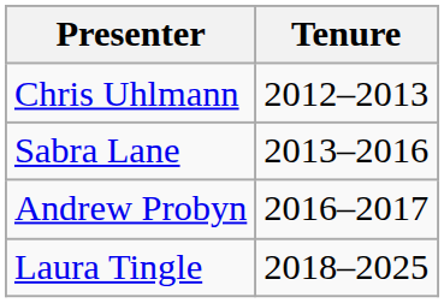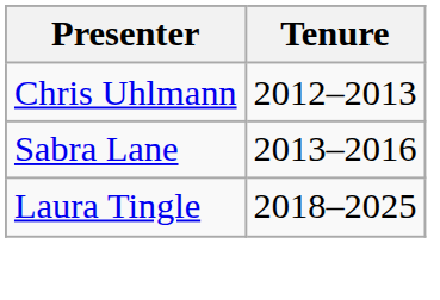 <table class="wikitable">
 <tr>
 <th>Presenter</th>
 <th>Tenure</th>
 </tr>
 <tr>
 <td><a href='#'>Chris Uhlmann</a></td>
 <td>2012–2013</td>
 </tr>
 <tr>
 <td><a href='#'>Sabra Lane</a></td>
 <td>2013–2016</td>
 </tr>
 <tr>
-<td><a href='#'>Andrew Probyn</a></td>
-<td>2016–2017</td>
-</tr>
-<tr>
 <td><a href='#'>Laura Tingle</a></td>
 <td>2018–2025</td>
 </tr>
 </table>
